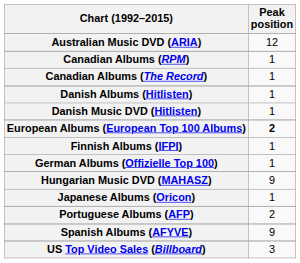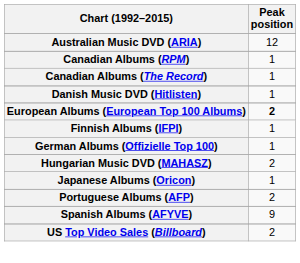 <table class="wikitable sortable plainrowheaders" style="text-align:center">
 <tr>
 <th>Chart (1992–2015)</th>
 <th>Peak<br>position</th>
 </tr>
 <tr>
 </tr>
 <tr>
 <th scope="row">Australian Music DVD (<a href='#'>ARIA</a>)</th>
 <td>12</td>
 </tr>
 <tr>
 </tr>
 <tr>
 </tr>
 <tr>
 </tr>
 <tr>
 <th scope="row">Canadian Albums (<a href='#'><em>RPM</em></a>)</th>
 <td>1</td>
 </tr>
 <tr>
 <th scope="row">Canadian Albums (<a href='#'><em>The Record</em></a>)</th>
 <td>1</td>
 </tr>
 <tr>
 </tr>
 <tr>
-<th scope="row">Danish Albums (<a href='#'>Hitlisten</a>)</th>
-<td>1</td>
-</tr>
-<tr>
 <th scope="row">Danish Music DVD (<a href='#'>Hitlisten</a>)</th>
 <td>1</td>
 </tr>
 <tr>
 </tr>
 <tr>
 <th scope="row">European Albums (<a href='#'>European Top 100 Albums</a>)</th>
 <td><strong>2</strong></td>
 </tr>
 <tr>
 <th scope="row">Finnish Albums (<a href='#'>IFPI</a>)</th>
 <td>1</td>
 </tr>
 <tr>
 <th scope="row">German Albums (<a href='#'>Offizielle Top 100</a>)</th>
 <td>1</td>
 </tr>
 <tr>
 </tr>
 <tr>
 <th scope="row">Hungarian Music DVD (<a href='#'>MAHASZ</a>)</th>
-<td>9</td>
+<td>2</td>
 </tr>
 <tr>
 <th scope="row">Japanese Albums (<a href='#'>Oricon</a>)</th>
 <td>1</td>
 </tr>
 <tr>
 </tr>
 <tr>
 </tr>
 <tr>
 <th scope="row">Portuguese Albums (<a href='#'>AFP</a>)</th>
 <td>2</td>
 </tr>
 <tr>
 </tr>
 <tr>
 <th scope="row">Spanish Albums (<a href='#'>AFYVE</a>)</th>
 <td align="center">9</td>
 </tr>
 <tr>
 </tr>
 <tr>
 </tr>
 <tr>
 </tr>
 <tr>
 </tr>
 <tr>
 </tr>
 <tr>
 <th scope="row">US <a href='#'>Top Video Sales</a> (<a href='#'><em>Billboard</em></a>)</th>
-<td>3</td>
+<td>2</td>
 </tr>
 </table>
